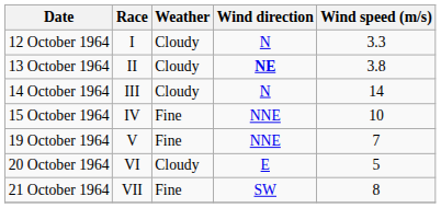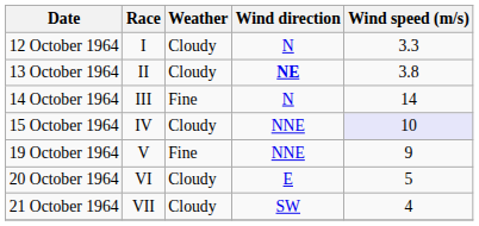 <table class="wikitable" style="text-align:right; font-size:90%">
 <tr>
 <th>Date</th>
 <th>Race</th>
 <th>Weather</th>
 <th>Wind direction</th>
 <th>Wind speed (m/s)</th>
 </tr>
 <tr>
 <td>12 October 1964</td>
 <td align=center>I</td>
 <td align=left>Cloudy</td>
 <td align=center><a href='#'>N</a></td>
 <td align=center>3.3</td>
 </tr>
 <tr>
 <td>13 October 1964</td>
 <td align=center>II</td>
 <td align=left>Cloudy</td>
 <td align=center><strong><a href='#'>NE</a></strong></td>
 <td align=center>3.8</td>
 </tr>
 <tr>
 <td>14 October 1964</td>
 <td align=center>III</td>
-<td align=left>Cloudy</td>
+<td align=left>Fine</td>
 <td align=center><a href='#'>N</a></td>
 <td align=center>14</td>
 </tr>
 <tr>
 <td>15 October 1964</td>
 <td align=center>IV</td>
-<td align=left>Fine</td>
+<td align=left>Cloudy</td>
 <td align=center><a href='#'>NNE</a></td>
-<td align=center>10</td>
+<td align=center style="background: lavender;">10</td>
 </tr>
 <tr>
 <td>19 October 1964</td>
 <td align=center>V</td>
 <td align=left>Fine</td>
 <td align=center><a href='#'>NNE</a></td>
-<td align=center>7</td>
+<td align=center>9</td>
 </tr>
 <tr>
 <td>20 October 1964</td>
 <td align=center>VI</td>
 <td align=left>Cloudy</td>
 <td align=center><a href='#'>E</a></td>
 <td align=center>5</td>
 </tr>
 <tr>
 <td>21 October 1964</td>
 <td align=center>VII</td>
-<td align=left>Fine</td>
+<td align=left>Cloudy</td>
 <td align=center><a href='#'>SW</a></td>
-<td align=center>8</td>
+<td align=center>4</td>
 </tr>
 <tr>
 </tr>
 </table>
